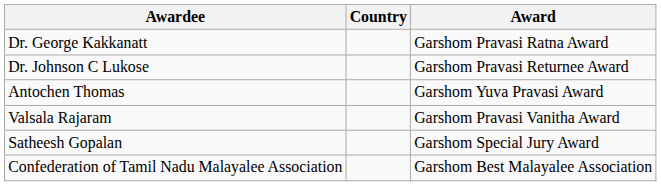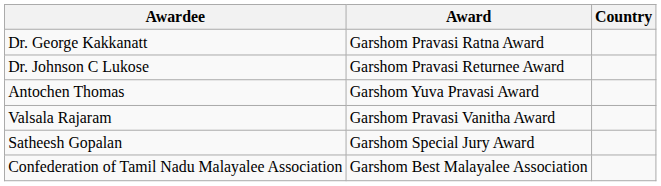 <table class="wikitable">
 <tr>
 <th>Awardee</th>
+<th>Award</th>
 <th>Country</th>
-<th>Award</th>
 </tr>
 <tr>
 <td>Dr. George Kakkanatt</td>
+<td>Garshom Pravasi Ratna Award</td>
 <td></td>
-<td>Garshom Pravasi Ratna Award</td>
 </tr>
 <tr>
 <td>Dr. Johnson C Lukose</td>
+<td>Garshom Pravasi Returnee Award</td>
 <td></td>
-<td>Garshom Pravasi Returnee Award</td>
 </tr>
 <tr>
 <td>Antochen Thomas</td>
+<td>Garshom Yuva Pravasi Award</td>
 <td></td>
-<td>Garshom Yuva Pravasi Award</td>
 </tr>
 <tr>
 <td>Valsala Rajaram</td>
+<td>Garshom Pravasi Vanitha Award</td>
 <td></td>
-<td>Garshom Pravasi Vanitha Award</td>
 </tr>
 <tr>
 <td>Satheesh Gopalan</td>
+<td>Garshom Special Jury Award</td>
 <td></td>
-<td>Garshom Special Jury Award</td>
 </tr>
 <tr>
 <td>Confederation of Tamil Nadu Malayalee Association</td>
+<td>Garshom Best Malayalee Association</td>
 <td></td>
-<td>Garshom Best Malayalee Association</td>
 </tr>
 </table>
